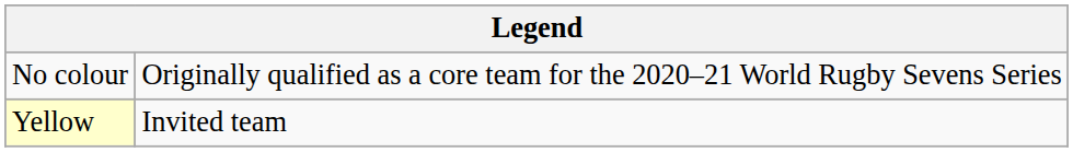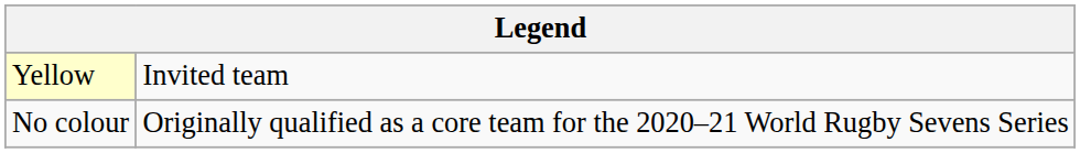 <table class="wikitable" style="font-size:92%;">
 <tr>
 <th colspan=2>Legend </th>
 </tr>
 <tr>
+<td style="background:#ffc;">Yellow</td>
+<td>Invited team</td>
+</tr>
+<tr>
 <td>No colour</td>
 <td>Originally qualified as a core team for the 2020–21 World Rugby Sevens Series</td>
 </tr>
-<tr>
-<td style="background:#ffc;">Yellow</td>
-<td>Invited team</td>
-</tr>
 </table>
